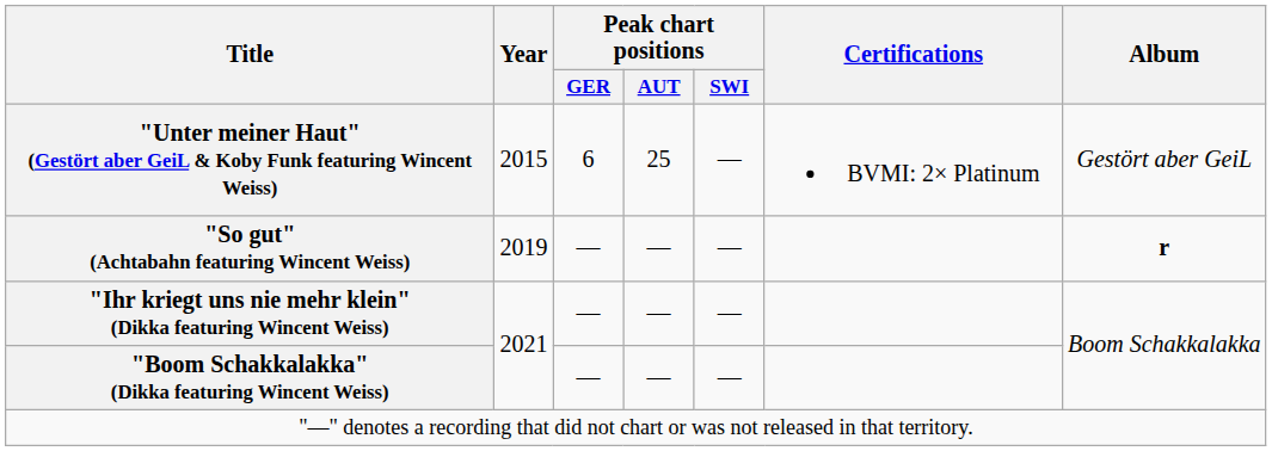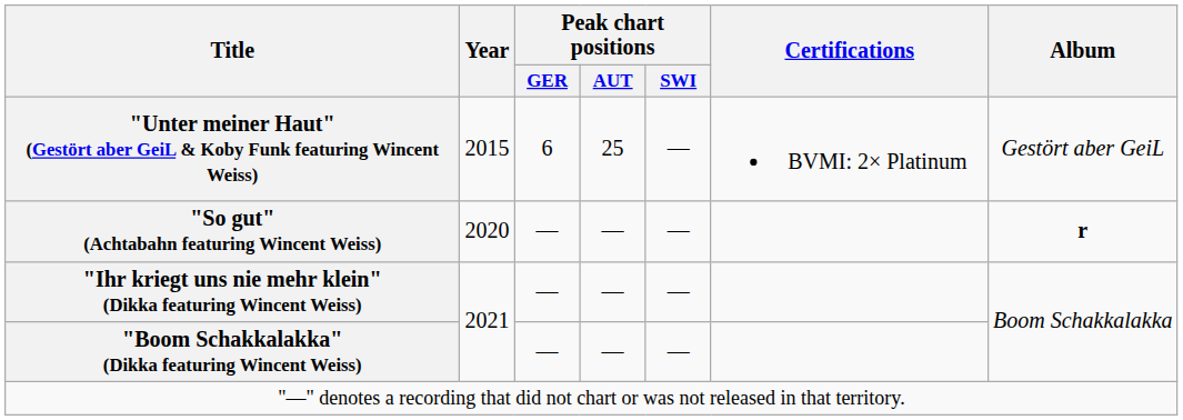 <table class="wikitable plainrowheaders" style="text-align:center;">
 <tr>
 <th scope="col" rowspan="2" style="width:20em;">Title</th>
 <th scope="col" rowspan="2">Year</th>
 <th scope="col" colspan="3">Peak chart positions</th>
 <th scope="col" rowspan="2" style="width:12em;"><a href='#'>Certifications</a></th>
 <th scope="col" rowspan="2">Album</th>
 </tr>
 <tr>
 <th style="width:3em;font-size:85%"><a href='#'>GER</a><br></th>
 <th style="width:3em;font-size:85%"><a href='#'>AUT</a><br></th>
 <th style="width:3em;font-size:85%"><a href='#'>SWI</a><br></th>
 </tr>
 <tr>
 <th scope="row">"Unter meiner Haut"<br><small>(<a href='#'>Gestört aber GeiL</a> & Koby Funk featuring Wincent Weiss)</small></th>
 <td>2015</td>
 <td>6</td>
 <td>25</td>
 <td>—</td>
 <td><br><ul><li>BVMI: 2× Platinum</li></ul></td>
 <td><em>Gestört aber GeiL</em></td>
 </tr>
 <tr>
 <th scope="row">"So gut"<br><small>(Achtabahn featuring Wincent Weiss)</small></th>
-<td>2019</td>
+<td>2020</td>
 <td>—</td>
 <td>—</td>
 <td>—</td>
 <td></td>
 <td><strong>r</strong></td>
 </tr>
 <tr>
 <th scope="row">"Ihr kriegt uns nie mehr klein"<br><small>(Dikka featuring Wincent Weiss)</small></th>
 <td rowspan="2">2021</td>
 <td>—</td>
 <td>—</td>
 <td>—</td>
 <td></td>
 <td rowspan="2"><em>Boom Schakkalakka</em></td>
 </tr>
 <tr>
 <th scope="row">"Boom Schakkalakka"<br><small>(Dikka featuring Wincent Weiss)</small></th>
 <td>—</td>
 <td>—</td>
 <td>—</td>
 <td></td>
 </tr>
 <tr>
 <td colspan="8" style="font-size:90%">"—" denotes a recording that did not chart or was not released in that territory.</td>
 </tr>
 </table>
